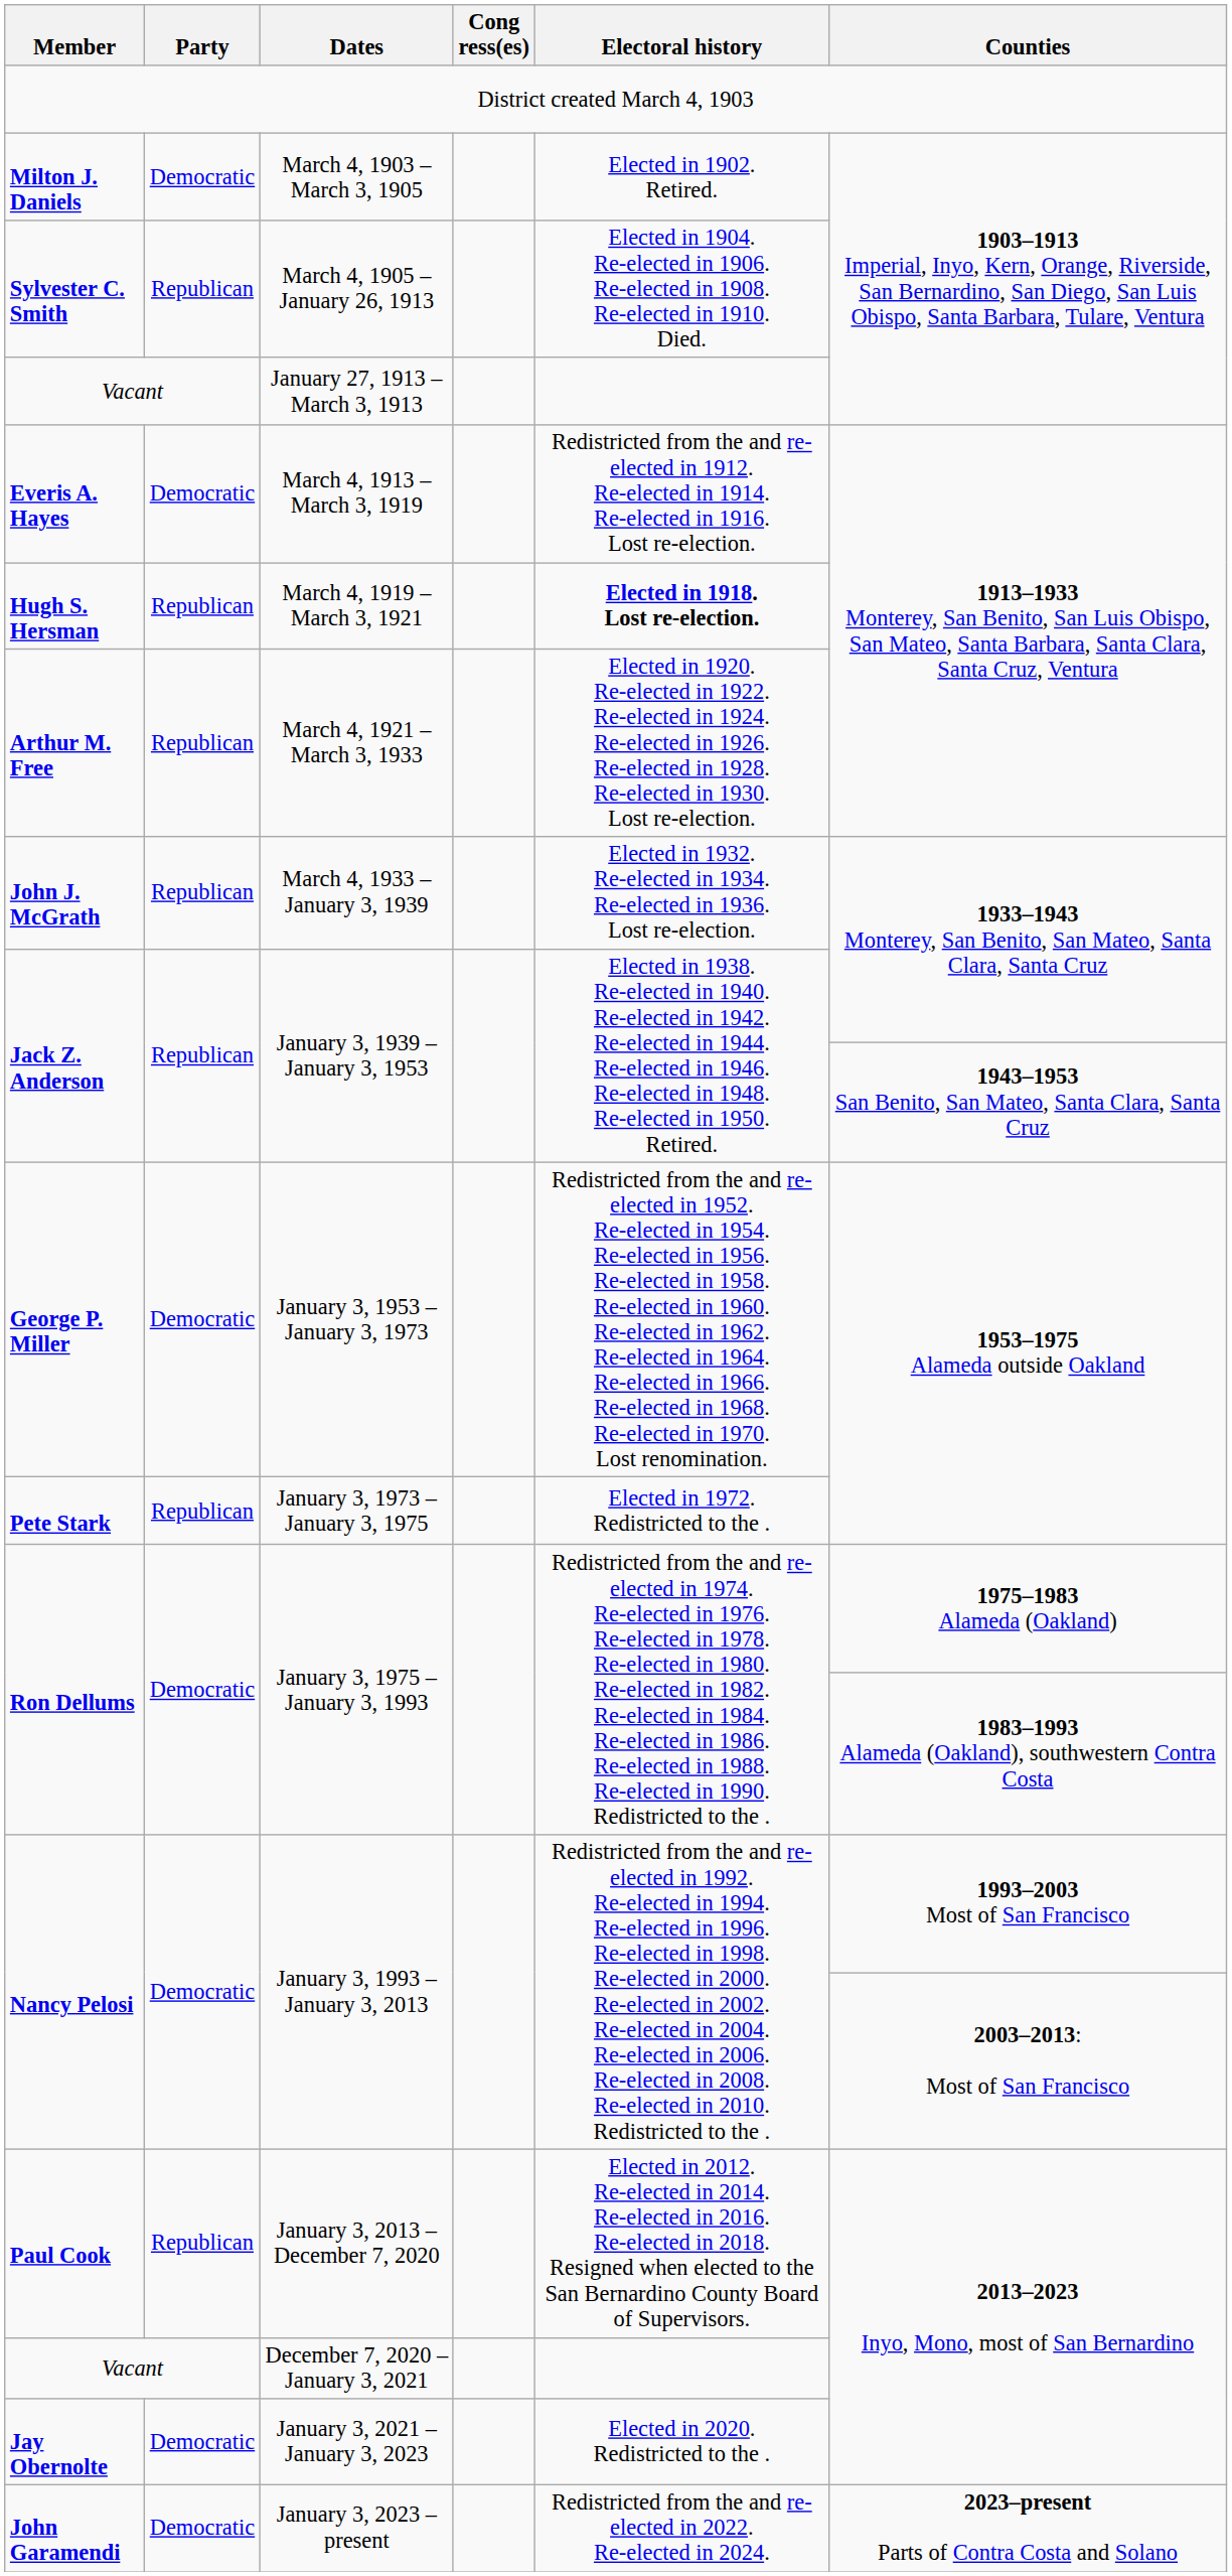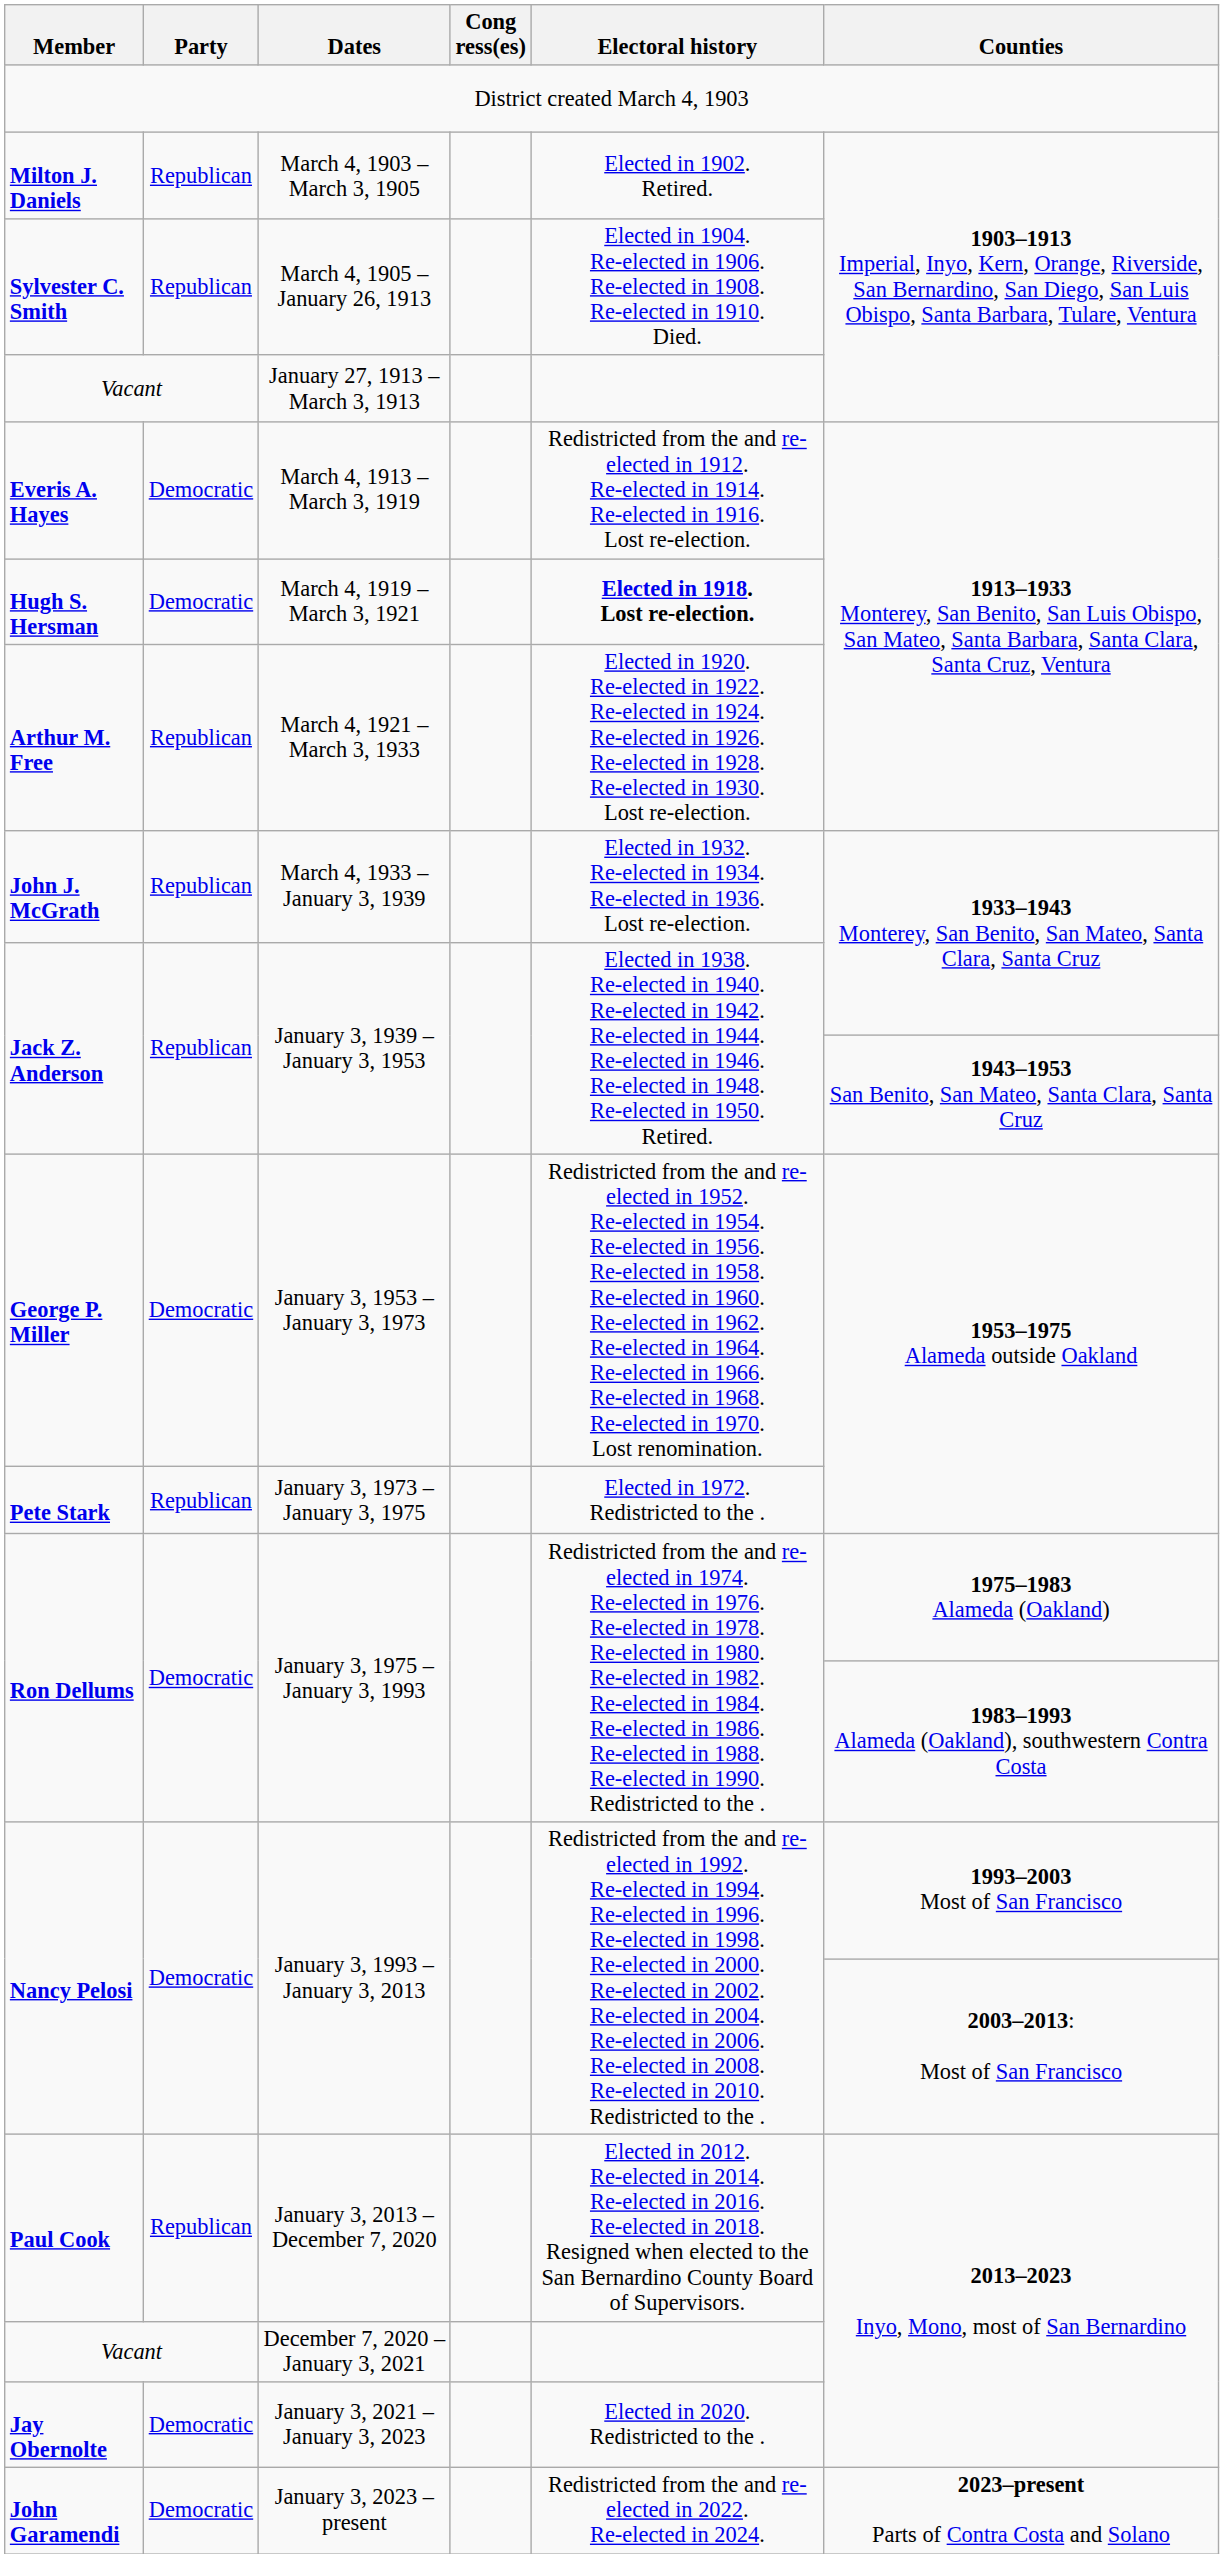 <table class=wikitable style="text-align:center">
 <tr valign=bottom>
 <th>Member</th>
 <th>Party</th>
 <th>Dates</th>
 <th>Cong<br>ress(es)</th>
 <th>Electoral history</th>
 <th>Counties</th>
 </tr>
 <tr style="height:3em">
 <td colspan=6>District created March 4, 1903</td>
 </tr>
 <tr style="height:3em">
 <td align=left><br><strong><a href='#'>Milton J. Daniels</a></strong><br></td>
-<td><a href='#'>Democratic</a></td>
+<td><a href='#'>Republican</a></td>
 <td nowrap>March 4, 1903 –<br>March 3, 1905</td>
 <td></td>
 <td><a href='#'>Elected in 1902</a>.<br>Retired.</td>
 <td rowspan=3><strong>1903–1913</strong><br><a href='#'>Imperial</a>, <a href='#'>Inyo</a>, <a href='#'>Kern</a>, <a href='#'>Orange</a>, <a href='#'>Riverside</a>, <a href='#'>San Bernardino</a>, <a href='#'>San Diego</a>, <a href='#'>San Luis Obispo</a>, <a href='#'>Santa Barbara</a>, <a href='#'>Tulare</a>, <a href='#'>Ventura</a></td>
 </tr>
 <tr style="height:3em">
 <td align=left><br><strong><a href='#'>Sylvester C. Smith</a></strong><br></td>
 <td><a href='#'>Republican</a></td>
 <td nowrap>March 4, 1905 –<br>January 26, 1913</td>
 <td></td>
 <td><a href='#'>Elected in 1904</a>.<br><a href='#'>Re-elected in 1906</a>.<br><a href='#'>Re-elected in 1908</a>.<br><a href='#'>Re-elected in 1910</a>.<br>Died.</td>
 </tr>
 <tr style="height:3em">
 <td colspan=2><em>Vacant</em></td>
 <td nowrap>January 27, 1913 –<br>March 3, 1913</td>
 <td></td>
 </tr>
 <tr style="height:3em">
 <td align=left><br><strong><a href='#'>Everis A. Hayes</a></strong><br></td>
 <td><a href='#'>Democratic</a></td>
 <td nowrap>March 4, 1913 –<br>March 3, 1919</td>
 <td></td>
 <td>Redistricted from the  and <a href='#'>re-elected in 1912</a>.<br><a href='#'>Re-elected in 1914</a>.<br><a href='#'>Re-elected in 1916</a>.<br>Lost re-election.</td>
 <td rowspan=3><strong>1913–1933</strong><br><a href='#'>Monterey</a>, <a href='#'>San Benito</a>, <a href='#'>San Luis Obispo</a>, <a href='#'>San Mateo</a>, <a href='#'>Santa Barbara</a>, <a href='#'>Santa Clara</a>, <a href='#'>Santa Cruz</a>, <a href='#'>Ventura</a></td>
 </tr>
 <tr style="height:3em">
 <td align=left><br><strong><a href='#'>Hugh S. Hersman</a></strong><br></td>
-<td><a href='#'>Republican</a></td>
+<td><a href='#'>Democratic</a></td>
 <td nowrap>March 4, 1919 –<br>March 3, 1921</td>
 <td></td>
 <td><strong><a href='#'>Elected in 1918</a>.<br>Lost re-election.</strong></td>
 </tr>
 <tr style="height:3em">
 <td align=left><br><strong><a href='#'>Arthur M. Free</a></strong><br></td>
 <td><a href='#'>Republican</a></td>
 <td nowrap>March 4, 1921 –<br>March 3, 1933</td>
 <td></td>
 <td><a href='#'>Elected in 1920</a>.<br><a href='#'>Re-elected in 1922</a>.<br><a href='#'>Re-elected in 1924</a>.<br><a href='#'>Re-elected in 1926</a>.<br><a href='#'>Re-elected in 1928</a>.<br><a href='#'>Re-elected in 1930</a>.<br>Lost re-election.</td>
 </tr>
 <tr style="height:3em">
 <td align=left><br><strong><a href='#'>John J. McGrath</a></strong><br></td>
 <td><a href='#'>Republican</a></td>
 <td nowrap>March 4, 1933 –<br>January 3, 1939</td>
 <td></td>
 <td><a href='#'>Elected in 1932</a>.<br><a href='#'>Re-elected in 1934</a>.<br><a href='#'>Re-elected in 1936</a>.<br>Lost re-election.</td>
 <td rowspan=2><strong>1933–1943</strong><br><a href='#'>Monterey</a>, <a href='#'>San Benito</a>, <a href='#'>San Mateo</a>, <a href='#'>Santa Clara</a>, <a href='#'>Santa Cruz</a></td>
 </tr>
 <tr style="height:3em">
 <td align=left rowspan=2><br><strong><a href='#'>Jack Z. Anderson</a></strong><br></td>
 <td rowspan=2 ><a href='#'>Republican</a></td>
 <td rowspan=2 nowrap>January 3, 1939 –<br>January 3, 1953</td>
 <td rowspan=2></td>
 <td rowspan=2><a href='#'>Elected in 1938</a>.<br><a href='#'>Re-elected in 1940</a>.<br><a href='#'>Re-elected in 1942</a>.<br><a href='#'>Re-elected in 1944</a>.<br><a href='#'>Re-elected in 1946</a>.<br><a href='#'>Re-elected in 1948</a>.<br><a href='#'>Re-elected in 1950</a>.<br>Retired.</td>
 </tr>
 <tr style="height:3em">
 <td><strong>1943–1953</strong><br><a href='#'>San Benito</a>, <a href='#'>San Mateo</a>, <a href='#'>Santa Clara</a>, <a href='#'>Santa Cruz</a></td>
 </tr>
 <tr style="height:3em">
 <td align=left><br><strong><a href='#'>George P. Miller</a></strong><br></td>
 <td><a href='#'>Democratic</a></td>
 <td nowrap>January 3, 1953 –<br>January 3, 1973</td>
 <td></td>
 <td>Redistricted from the  and <a href='#'>re-elected in 1952</a>.<br><a href='#'>Re-elected in 1954</a>.<br><a href='#'>Re-elected in 1956</a>.<br><a href='#'>Re-elected in 1958</a>.<br><a href='#'>Re-elected in 1960</a>.<br><a href='#'>Re-elected in 1962</a>.<br><a href='#'>Re-elected in 1964</a>.<br><a href='#'>Re-elected in 1966</a>.<br><a href='#'>Re-elected in 1968</a>.<br><a href='#'>Re-elected in 1970</a>.<br>Lost renomination.</td>
 <td rowspan=2><strong>1953–1975</strong><br><a href='#'>Alameda</a> outside <a href='#'>Oakland</a></td>
 </tr>
 <tr style="height:3em">
 <td align=left><br><strong><a href='#'>Pete Stark</a></strong><br></td>
 <td><a href='#'>Republican</a></td>
 <td nowrap>January 3, 1973 –<br>January 3, 1975</td>
 <td></td>
 <td><a href='#'>Elected in 1972</a>.<br>Redistricted to the .</td>
 </tr>
 <tr style="height:3em">
 <td align=left rowspan=2><br><strong><a href='#'>Ron Dellums</a></strong><br></td>
 <td rowspan=2 ><a href='#'>Democratic</a></td>
 <td nowrap rowspan=2>January 3, 1975 –<br>January 3, 1993</td>
 <td rowspan=2></td>
 <td rowspan=2>Redistricted from the  and <a href='#'>re-elected in 1974</a>.<br><a href='#'>Re-elected in 1976</a>.<br><a href='#'>Re-elected in 1978</a>.<br><a href='#'>Re-elected in 1980</a>.<br><a href='#'>Re-elected in 1982</a>.<br><a href='#'>Re-elected in 1984</a>.<br><a href='#'>Re-elected in 1986</a>.<br><a href='#'>Re-elected in 1988</a>.<br><a href='#'>Re-elected in 1990</a>.<br>Redistricted to the .</td>
 <td><strong>1975–1983</strong><br><a href='#'>Alameda</a> (<a href='#'>Oakland</a>)</td>
 </tr>
 <tr style="height:3em">
 <td><strong>1983–1993</strong><br><a href='#'>Alameda</a> (<a href='#'>Oakland</a>), southwestern <a href='#'>Contra Costa</a></td>
 </tr>
 <tr style="height:3em">
 <td rowspan=2 align=left><br><strong><a href='#'>Nancy Pelosi</a></strong><br></td>
 <td rowspan=2 ><a href='#'>Democratic</a></td>
 <td rowspan=2 nowrap>January 3, 1993 –<br>January 3, 2013</td>
 <td rowspan=2></td>
 <td rowspan=2>Redistricted from the  and <a href='#'>re-elected in 1992</a>.<br><a href='#'>Re-elected in 1994</a>.<br><a href='#'>Re-elected in 1996</a>.<br><a href='#'>Re-elected in 1998</a>.<br><a href='#'>Re-elected in 2000</a>.<br><a href='#'>Re-elected in 2002</a>.<br><a href='#'>Re-elected in 2004</a>.<br><a href='#'>Re-elected in 2006</a>.<br><a href='#'>Re-elected in 2008</a>.<br><a href='#'>Re-elected in 2010</a>.<br>Redistricted to the .</td>
 <td><strong>1993–2003</strong><br>Most of <a href='#'>San Francisco</a></td>
 </tr>
 <tr style="height:3em">
 <td><strong>2003–2013</strong>:<br><br>Most of <a href='#'>San Francisco</a></td>
 </tr>
 <tr style="height:3em">
 <td align=left><br><strong><a href='#'>Paul Cook</a></strong><br></td>
 <td><a href='#'>Republican</a></td>
 <td nowrap>January 3, 2013 –<br>December 7, 2020</td>
 <td></td>
 <td><a href='#'>Elected in 2012</a>.<br><a href='#'>Re-elected in 2014</a>.<br><a href='#'>Re-elected in 2016</a>.<br><a href='#'>Re-elected in 2018</a>.<br>Resigned when elected to the San Bernardino County Board of Supervisors.</td>
 <td rowspan=3><strong>2013–2023</strong><br><br> <a href='#'>Inyo</a>, <a href='#'>Mono</a>, most of <a href='#'>San Bernardino</a></td>
 </tr>
 <tr>
 <td colspan=2><em>Vacant</em></td>
 <td nowrap>December 7, 2020 –<br>January 3, 2021</td>
 <td></td>
 </tr>
 <tr style="height:3em">
 <td align=left><br><strong><a href='#'>Jay Obernolte</a></strong><br></td>
 <td><a href='#'>Democratic</a></td>
 <td nowrap>January 3, 2021 –<br>January 3, 2023</td>
 <td></td>
 <td><a href='#'>Elected in 2020</a>.<br>Redistricted to the .</td>
 </tr>
 <tr style="height:3em">
 <td align=left><br><strong><a href='#'>John Garamendi</a></strong><br></td>
 <td><a href='#'>Democratic</a></td>
 <td nowrap>January 3, 2023 –<br>present</td>
 <td></td>
 <td>Redistricted from the  and <a href='#'>re-elected in 2022</a>.<br><a href='#'>Re-elected in 2024</a>.</td>
 <td><strong>2023–present</strong><br><br>Parts of <a href='#'>Contra Costa</a> and <a href='#'>Solano</a></td>
 </tr>
 </table>
